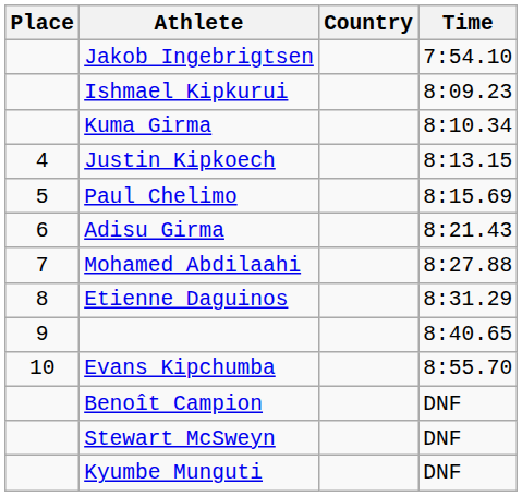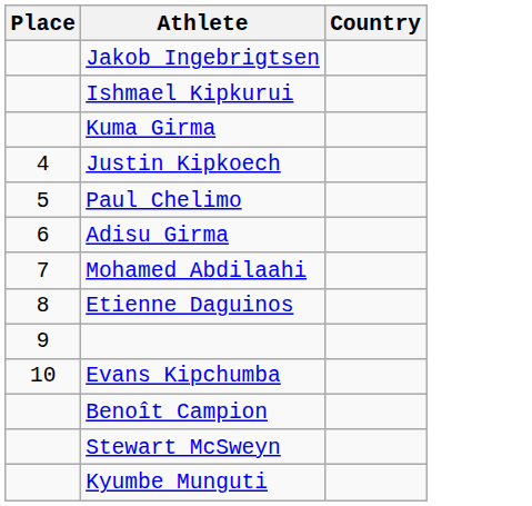 <table class="wikitable">
 <tr>
 <th>Place</th>
 <th>Athlete</th>
 <th>Country</th>
-<th>Time</th>
 </tr>
 <tr>
 <td align=center></td>
 <td><a href='#'>Jakob Ingebrigtsen</a></td>
 <td></td>
-<td>7:54.10</td>
 </tr>
 <tr>
 <td align=center></td>
 <td><a href='#'>Ishmael Kipkurui</a></td>
 <td></td>
-<td>8:09.23</td>
 </tr>
 <tr>
 <td align=center></td>
 <td><a href='#'>Kuma Girma</a></td>
 <td></td>
-<td>8:10.34</td>
 </tr>
 <tr>
 <td align=center>4</td>
 <td><a href='#'>Justin Kipkoech</a></td>
 <td></td>
-<td>8:13.15</td>
 </tr>
 <tr>
 <td align=center>5</td>
 <td><a href='#'>Paul Chelimo</a></td>
 <td></td>
-<td>8:15.69</td>
 </tr>
 <tr>
 <td align=center>6</td>
 <td><a href='#'>Adisu Girma</a></td>
 <td></td>
-<td>8:21.43</td>
 </tr>
 <tr>
 <td align=center>7</td>
 <td><a href='#'>Mohamed Abdilaahi</a></td>
 <td></td>
-<td>8:27.88</td>
 </tr>
 <tr>
 <td align=center>8</td>
 <td><a href='#'>Etienne Daguinos</a></td>
 <td></td>
-<td>8:31.29</td>
 </tr>
 <tr>
 <td align=center>9</td>
 <td></td>
 <td></td>
-<td>8:40.65</td>
 </tr>
 <tr>
 <td align=center>10</td>
 <td><a href='#'>Evans Kipchumba</a></td>
 <td></td>
-<td>8:55.70</td>
 </tr>
 <tr>
 <td align=center></td>
 <td><a href='#'>Benoît Campion</a></td>
 <td></td>
-<td>DNF</td>
 </tr>
 <tr>
 <td align=center></td>
 <td><a href='#'>Stewart McSweyn</a></td>
 <td></td>
-<td>DNF</td>
 </tr>
 <tr>
 <td align=center></td>
 <td><a href='#'>Kyumbe Munguti</a></td>
 <td></td>
-<td>DNF</td>
 </tr>
 </table>
